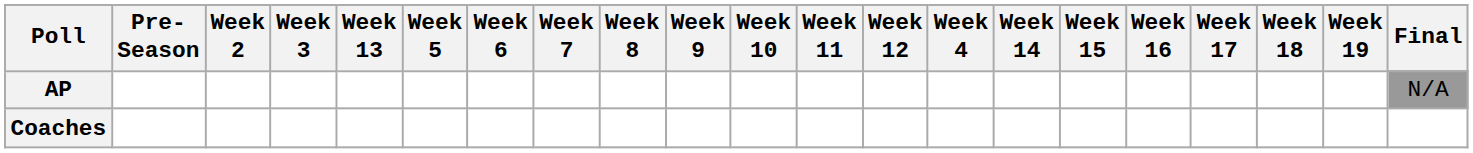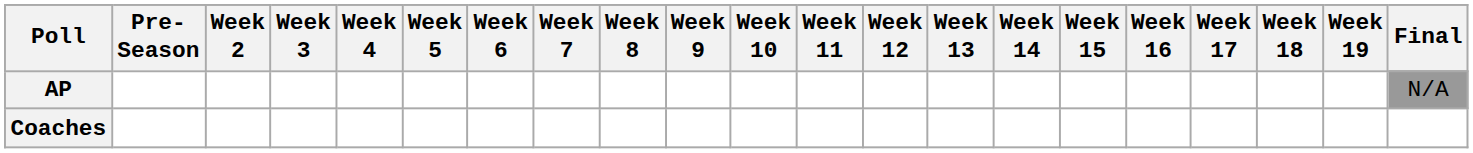 <table class="wikitable" style="white-space:nowrap;font-size:90%">
 <tr>
 <th>Poll</th>
 <th>Pre-<br>Season</th>
 <th>Week<br>2</th>
 <th>Week<br>3</th>
-<th>Week<br>13</th>
+<th>Week<br>4</th>
 <th>Week<br>5</th>
 <th>Week<br>6</th>
 <th>Week<br>7</th>
 <th>Week<br>8</th>
 <th>Week<br>9</th>
 <th>Week<br>10</th>
 <th>Week<br>11</th>
 <th>Week<br>12</th>
-<th>Week<br>4</th>
+<th>Week<br>13</th>
 <th>Week<br>14</th>
 <th>Week<br>15</th>
 <th>Week<br>16</th>
 <th>Week<br>17</th>
 <th>Week<br>18</th>
 <th>Week<br>19</th>
 <th>Final</th>
 </tr>
 <tr style="text-align:center;">
 <th>AP</th>
 <td style="background:#FFF;"></td>
 <td style="background:#FFF;"></td>
 <td style="background:#FFF;"></td>
 <td style="background:#FFF;"></td>
 <td style="background:#FFF;"></td>
 <td style="background:#FFF;"></td>
 <td style="background:#FFF;"></td>
 <td style="background:#FFF;"></td>
 <td style="background:#FFF;"></td>
 <td style="background:#FFF;"></td>
 <td style="background:#FFF;"></td>
 <td style="background:#FFF;"></td>
 <td style="background:#FFF;"></td>
 <td style="background:#FFF;"></td>
 <td style="background:#FFF;"></td>
 <td style="background:#FFF;"></td>
 <td style="background:#FFF;"></td>
 <td style="background:#FFF;"></td>
 <td style="background:#FFF;"></td>
 <td style="background:#999;">N/A</td>
 </tr>
 <tr style="text-align:center;">
 <th>Coaches</th>
 <td style="background:#FFF;"></td>
 <td style="background:#FFF;"></td>
 <td style="background:#FFF;"></td>
 <td style="background:#FFF;"></td>
 <td style="background:#FFF;"></td>
 <td style="background:#FFF;"></td>
 <td style="background:#FFF;"></td>
 <td style="background:#FFF;"></td>
 <td style="background:#FFF;"></td>
 <td style="background:#FFF;"></td>
 <td style="background:#FFF;"></td>
 <td style="background:#FFF;"></td>
 <td style="background:#FFF;"></td>
 <td style="background:#FFF;"></td>
 <td style="background:#FFF;"></td>
 <td style="background:#FFF;"></td>
 <td style="background:#FFF;"></td>
 <td style="background:#FFF;"></td>
 <td style="background:#FFF;"></td>
 <td style="background:#FFF;"></td>
 </tr>
 </table>
